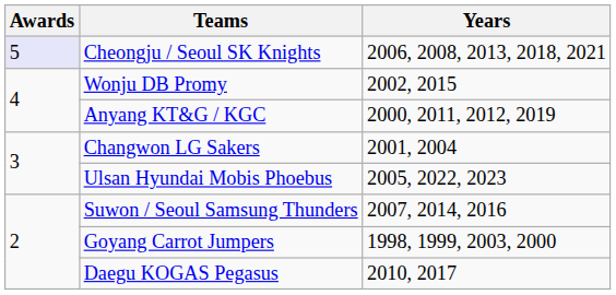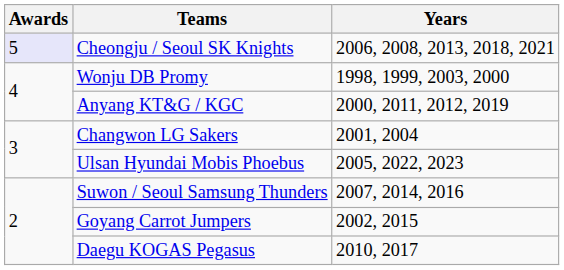 <table class="wikitable">
 <tr>
 <th>Awards</th>
 <th>Teams</th>
 <th>Years</th>
 </tr>
 <tr>
 <td style="background: lavender;">5</td>
 <td><a href='#'>Cheongju / Seoul SK Knights</a></td>
 <td>2006, 2008, 2013, 2018, 2021</td>
 </tr>
 <tr>
 <td rowspan="2">4</td>
 <td><a href='#'>Wonju DB Promy</a></td>
-<td>2002, 2015</td>
+<td>1998, 1999, 2003, 2000</td>
 </tr>
 <tr>
 <td><a href='#'>Anyang KT&G / KGC</a></td>
 <td>2000, 2011, 2012, 2019</td>
 </tr>
 <tr>
 <td rowspan="2">3</td>
 <td><a href='#'>Changwon LG Sakers</a></td>
 <td>2001, 2004</td>
 </tr>
 <tr>
 <td><a href='#'>Ulsan Hyundai Mobis Phoebus</a></td>
 <td>2005, 2022, 2023</td>
 </tr>
 <tr>
 <td rowspan="3">2</td>
 <td><a href='#'>Suwon / Seoul Samsung Thunders</a></td>
 <td>2007, 2014, 2016</td>
 </tr>
 <tr>
 <td><a href='#'>Goyang Carrot Jumpers</a></td>
-<td>1998, 1999, 2003, 2000</td>
+<td>2002, 2015</td>
 </tr>
 <tr>
 <td><a href='#'>Daegu KOGAS Pegasus</a></td>
 <td>2010, 2017</td>
 </tr>
 </table>
